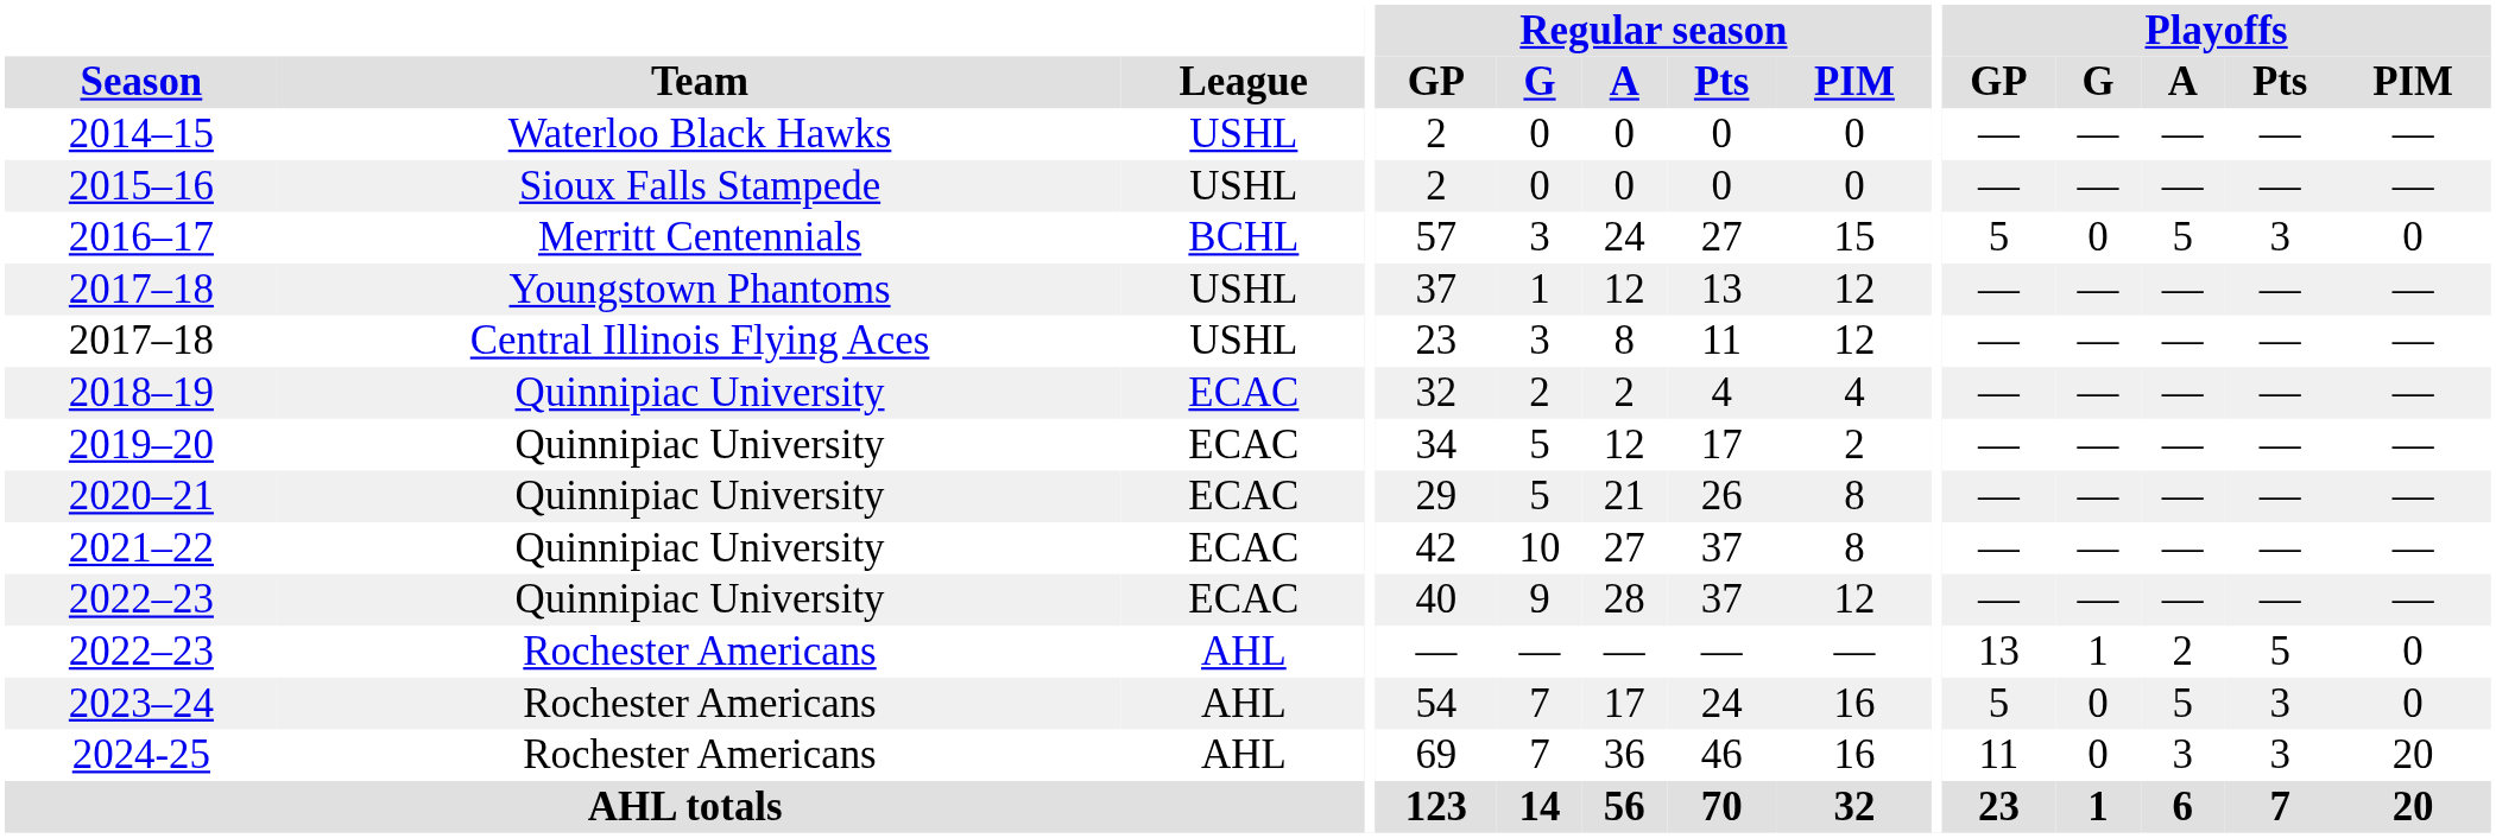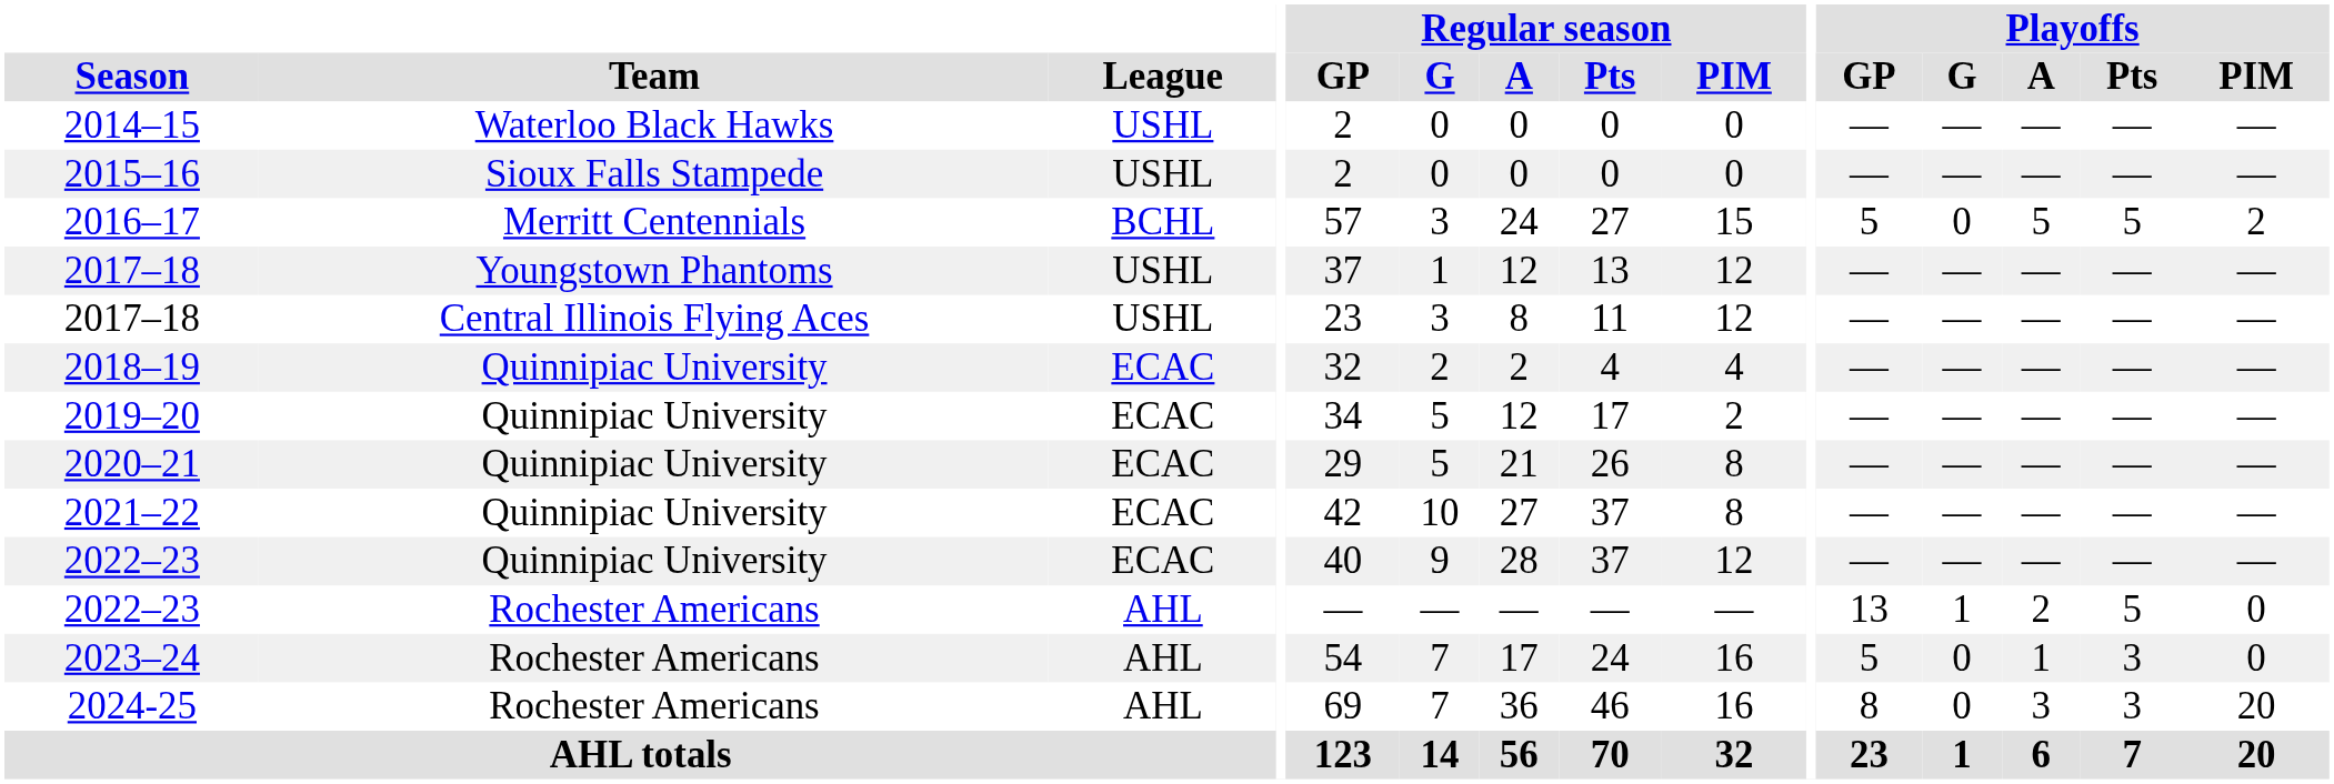 <table border="0" cellpadding="1" cellspacing="0" style="text-align:center; width:60em">
 <tr bgcolor="#e0e0e0">
 <th colspan="3" bgcolor="#ffffff"></th>
 <th rowspan="101" bgcolor="#ffffff"></th>
 <th colspan="5"><a href='#'>Regular season</a></th>
 <th rowspan="101" bgcolor="#ffffff"></th>
 <th colspan="5"><a href='#'>Playoffs</a></th>
 </tr>
 <tr bgcolor="#e0e0e0">
 <th><a href='#'>Season</a></th>
 <th>Team</th>
 <th>League</th>
 <th>GP</th>
 <th><a href='#'>G</a></th>
 <th><a href='#'>A</a></th>
 <th><a href='#'>Pts</a></th>
 <th><a href='#'>PIM</a></th>
 <th>GP</th>
 <th>G</th>
 <th>A</th>
 <th>Pts</th>
 <th>PIM</th>
 </tr>
 <tr>
 <td><a href='#'>2014–15</a></td>
 <td><a href='#'>Waterloo Black Hawks</a></td>
 <td><a href='#'>USHL</a></td>
 <td>2</td>
 <td>0</td>
 <td>0</td>
 <td>0</td>
 <td>0</td>
 <td>—</td>
 <td>—</td>
 <td>—</td>
 <td>—</td>
 <td>—</td>
 </tr>
 <tr bgcolor="#f0f0f0">
 <td><a href='#'>2015–16</a></td>
 <td><a href='#'>Sioux Falls Stampede</a></td>
 <td>USHL</td>
 <td>2</td>
 <td>0</td>
 <td>0</td>
 <td>0</td>
 <td>0</td>
 <td>—</td>
 <td>—</td>
 <td>—</td>
 <td>—</td>
 <td>—</td>
 </tr>
 <tr>
 <td><a href='#'>2016–17</a></td>
 <td><a href='#'>Merritt Centennials</a></td>
 <td><a href='#'>BCHL</a></td>
 <td>57</td>
 <td>3</td>
 <td>24</td>
 <td>27</td>
 <td>15</td>
 <td>5</td>
 <td>0</td>
 <td>5</td>
-<td>3</td>
-<td>0</td>
+<td>5</td>
+<td>2</td>
 </tr>
 <tr bgcolor="#f0f0f0">
 <td><a href='#'>2017–18</a></td>
 <td><a href='#'>Youngstown Phantoms</a></td>
 <td>USHL</td>
 <td>37</td>
 <td>1</td>
 <td>12</td>
 <td>13</td>
 <td>12</td>
 <td>—</td>
 <td>—</td>
 <td>—</td>
 <td>—</td>
 <td>—</td>
 </tr>
 <tr>
 <td>2017–18</td>
 <td><a href='#'>Central Illinois Flying Aces</a></td>
 <td>USHL</td>
 <td>23</td>
 <td>3</td>
 <td>8</td>
 <td>11</td>
 <td>12</td>
 <td>—</td>
 <td>—</td>
 <td>—</td>
 <td>—</td>
 <td>—</td>
 </tr>
 <tr bgcolor="#f0f0f0">
 <td><a href='#'>2018–19</a></td>
 <td><a href='#'>Quinnipiac University</a></td>
 <td><a href='#'>ECAC</a></td>
 <td>32</td>
 <td>2</td>
 <td>2</td>
 <td>4</td>
 <td>4</td>
 <td>—</td>
 <td>—</td>
 <td>—</td>
 <td>—</td>
 <td>—</td>
 </tr>
 <tr>
 <td><a href='#'>2019–20</a></td>
 <td>Quinnipiac University</td>
 <td>ECAC</td>
 <td>34</td>
 <td>5</td>
 <td>12</td>
 <td>17</td>
 <td>2</td>
 <td>—</td>
 <td>—</td>
 <td>—</td>
 <td>—</td>
 <td>—</td>
 </tr>
 <tr bgcolor="#f0f0f0">
 <td><a href='#'>2020–21</a></td>
 <td>Quinnipiac University</td>
 <td>ECAC</td>
 <td>29</td>
 <td>5</td>
 <td>21</td>
 <td>26</td>
 <td>8</td>
 <td>—</td>
 <td>—</td>
 <td>—</td>
 <td>—</td>
 <td>—</td>
 </tr>
 <tr>
 <td><a href='#'>2021–22</a></td>
 <td>Quinnipiac University</td>
 <td>ECAC</td>
 <td>42</td>
 <td>10</td>
 <td>27</td>
 <td>37</td>
 <td>8</td>
 <td>—</td>
 <td>—</td>
 <td>—</td>
 <td>—</td>
 <td>—</td>
 </tr>
 <tr bgcolor="#f0f0f0">
 <td><a href='#'>2022–23</a></td>
 <td>Quinnipiac University</td>
 <td>ECAC</td>
 <td>40</td>
 <td>9</td>
 <td>28</td>
 <td>37</td>
 <td>12</td>
 <td>—</td>
 <td>—</td>
 <td>—</td>
 <td>—</td>
 <td>—</td>
 </tr>
 <tr>
 <td><a href='#'>2022–23</a></td>
 <td><a href='#'>Rochester Americans</a></td>
 <td><a href='#'>AHL</a></td>
 <td>—</td>
 <td>—</td>
 <td>—</td>
 <td>—</td>
 <td>—</td>
 <td>13</td>
 <td>1</td>
 <td>2</td>
 <td>5</td>
 <td>0</td>
 </tr>
 <tr bgcolor="#f0f0f0">
 <td><a href='#'>2023–24</a></td>
 <td>Rochester Americans</td>
 <td>AHL</td>
 <td>54</td>
 <td>7</td>
 <td>17</td>
 <td>24</td>
 <td>16</td>
 <td>5</td>
 <td>0</td>
-<td>5</td>
+<td>1</td>
 <td>3</td>
 <td>0</td>
 </tr>
 <tr>
 <td><a href='#'>2024-25</a></td>
 <td>Rochester Americans</td>
 <td>AHL</td>
 <td>69</td>
 <td>7</td>
 <td>36</td>
 <td>46</td>
 <td>16</td>
-<td>11</td>
+<td>8</td>
 <td>0</td>
 <td>3</td>
 <td>3</td>
 <td>20</td>
 </tr>
 <tr bgcolor="#e0e0e0">
 <th colspan="3">AHL totals</th>
 <th>123</th>
 <th>14</th>
 <th>56</th>
 <th>70</th>
 <th>32</th>
 <th>23</th>
 <th>1</th>
 <th>6</th>
 <th>7</th>
 <th>20</th>
 </tr>
 </table>
